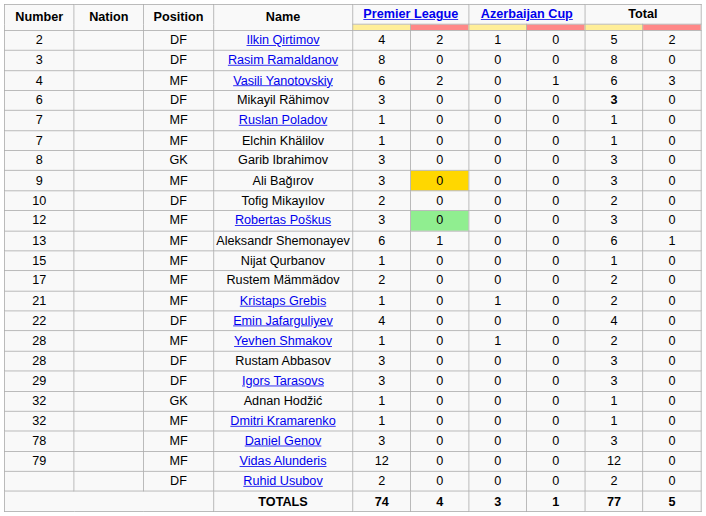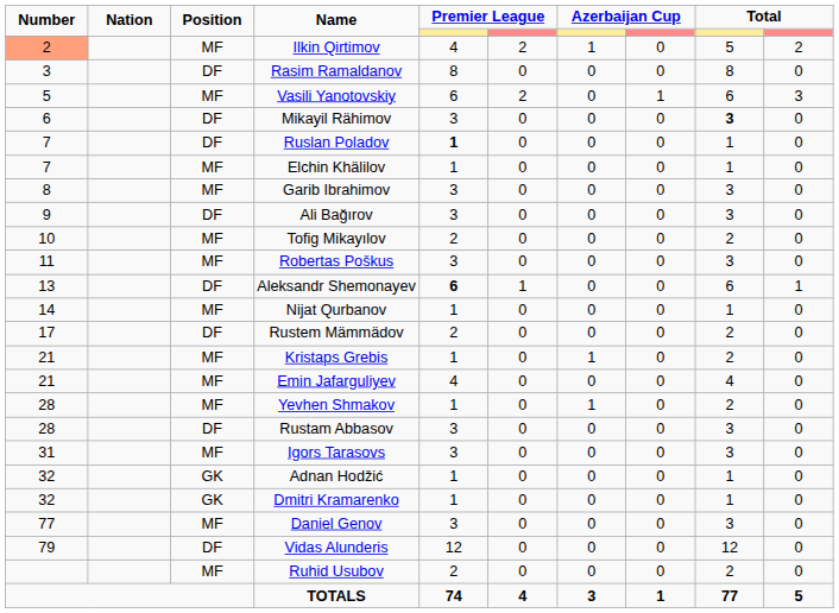 <table class="wikitable" style="font-size: 100%; text-align: center;">
 <tr>
 <td rowspan="2" width="10%" align="center"><strong>Number</strong></td>
 <td rowspan="2" width="10%" align="center"><strong>Nation</strong></td>
 <td rowspan="2" width="10%" align="center"><strong>Position</strong></td>
 <td rowspan="2" width="20%" align="center"><strong>Name</strong></td>
 <td colspan="2" align="center"><strong><a href='#'>Premier League</a></strong></td>
 <td colspan="2" align="center"><strong><a href='#'>Azerbaijan Cup</a></strong></td>
 <td colspan="2" align="center"><strong>Total</strong></td>
 </tr>
 <tr>
 <th width=60 style="background: #FFEE99"></th>
 <th width=60 style="background: #FF8888"></th>
 <th width=60 style="background: #FFEE99"></th>
 <th width=60 style="background: #FF8888"></th>
 <th width=60 style="background: #FFEE99"></th>
 <th width=60 style="background: #FF8888"></th>
 </tr>
 <tr>
-<td>2</td>
+<td style="background: lightsalmon;">2</td>
 <td></td>
-<td>DF</td>
+<td>MF</td>
 <td><a href='#'>Ilkin Qirtimov</a></td>
 <td>4</td>
 <td>2</td>
 <td>1</td>
 <td>0</td>
 <td>5</td>
 <td>2</td>
 </tr>
 <tr>
 <td>3</td>
 <td></td>
 <td>DF</td>
 <td><a href='#'>Rasim Ramaldanov</a></td>
 <td>8</td>
 <td>0</td>
 <td>0</td>
 <td>0</td>
 <td>8</td>
 <td>0</td>
 </tr>
 <tr>
-<td>4</td>
+<td>5</td>
 <td></td>
 <td>MF</td>
 <td><a href='#'>Vasili Yanotovskiy</a></td>
 <td>6</td>
 <td>2</td>
 <td>0</td>
 <td>1</td>
 <td>6</td>
 <td>3</td>
 </tr>
 <tr>
 <td>6</td>
 <td></td>
 <td>DF</td>
 <td>Mikayil Rähimov</td>
 <td>3</td>
 <td>0</td>
 <td>0</td>
 <td>0</td>
 <td><strong>3</strong></td>
 <td>0</td>
 </tr>
 <tr>
 <td>7</td>
 <td></td>
-<td>MF</td>
+<td>DF</td>
 <td><a href='#'>Ruslan Poladov</a></td>
-<td>1</td>
+<td><strong>1</strong></td>
 <td>0</td>
 <td>0</td>
 <td>0</td>
 <td>1</td>
 <td>0</td>
 </tr>
 <tr>
 <td>7</td>
 <td></td>
 <td>MF</td>
 <td>Elchin Khälilov</td>
 <td>1</td>
 <td>0</td>
 <td>0</td>
 <td>0</td>
 <td>1</td>
 <td>0</td>
 </tr>
 <tr>
 <td>8</td>
 <td></td>
-<td>GK</td>
+<td>MF</td>
 <td>Garib Ibrahimov</td>
 <td>3</td>
 <td>0</td>
 <td>0</td>
 <td>0</td>
 <td>3</td>
 <td>0</td>
 </tr>
 <tr>
 <td>9</td>
 <td></td>
-<td>MF</td>
+<td>DF</td>
 <td>Ali Bağırov</td>
 <td>3</td>
-<td style="background: gold;">0</td>
+<td>0</td>
 <td>0</td>
 <td>0</td>
 <td>3</td>
 <td>0</td>
 </tr>
 <tr>
 <td>10</td>
 <td></td>
-<td>DF</td>
+<td>MF</td>
 <td>Tofig Mikayılov</td>
 <td>2</td>
 <td>0</td>
 <td>0</td>
 <td>0</td>
 <td>2</td>
 <td>0</td>
 </tr>
 <tr>
-<td>12</td>
+<td>11</td>
 <td></td>
 <td>MF</td>
 <td><a href='#'>Robertas Poškus</a></td>
 <td>3</td>
-<td style="background: lightgreen;">0</td>
+<td>0</td>
 <td>0</td>
 <td>0</td>
 <td>3</td>
 <td>0</td>
 </tr>
 <tr>
 <td>13</td>
 <td></td>
-<td>MF</td>
+<td>DF</td>
 <td>Aleksandr Shemonayev</td>
-<td>6</td>
+<td><strong>6</strong></td>
 <td>1</td>
 <td>0</td>
 <td>0</td>
 <td>6</td>
 <td>1</td>
 </tr>
 <tr>
-<td>15</td>
+<td>14</td>
 <td></td>
 <td>MF</td>
 <td>Nijat Qurbanov</td>
 <td>1</td>
 <td>0</td>
 <td>0</td>
 <td>0</td>
 <td>1</td>
 <td>0</td>
 </tr>
 <tr>
 <td>17</td>
 <td></td>
-<td>MF</td>
+<td>DF</td>
 <td>Rustem Mämmädov</td>
 <td>2</td>
 <td>0</td>
 <td>0</td>
 <td>0</td>
 <td>2</td>
 <td>0</td>
 </tr>
 <tr>
 <td>21</td>
 <td></td>
 <td>MF</td>
 <td><a href='#'>Kristaps Grebis</a></td>
 <td>1</td>
 <td>0</td>
 <td>1</td>
 <td>0</td>
 <td>2</td>
 <td>0</td>
 </tr>
 <tr>
-<td>22</td>
+<td>21</td>
 <td></td>
-<td>DF</td>
+<td>MF</td>
 <td><a href='#'>Emin Jafarguliyev</a></td>
 <td>4</td>
 <td>0</td>
 <td>0</td>
 <td>0</td>
 <td>4</td>
 <td>0</td>
 </tr>
 <tr>
 <td>28</td>
 <td></td>
 <td>MF</td>
 <td><a href='#'>Yevhen Shmakov</a></td>
 <td>1</td>
 <td>0</td>
 <td>1</td>
 <td>0</td>
 <td>2</td>
 <td>0</td>
 </tr>
 <tr>
 <td>28</td>
 <td></td>
 <td>DF</td>
 <td>Rustam Abbasov</td>
 <td>3</td>
 <td>0</td>
 <td>0</td>
 <td>0</td>
 <td>3</td>
 <td>0</td>
 </tr>
 <tr>
-<td>29</td>
+<td>31</td>
 <td></td>
-<td>DF</td>
+<td>MF</td>
 <td><a href='#'>Igors Tarasovs</a></td>
 <td>3</td>
 <td>0</td>
 <td>0</td>
 <td>0</td>
 <td>3</td>
 <td>0</td>
 </tr>
 <tr>
 <td>32</td>
 <td></td>
 <td>GK</td>
 <td>Adnan Hodžić</td>
 <td>1</td>
 <td>0</td>
 <td>0</td>
 <td>0</td>
 <td>1</td>
 <td>0</td>
 </tr>
 <tr>
 <td>32</td>
 <td></td>
-<td>MF</td>
+<td>GK</td>
 <td><a href='#'>Dmitri Kramarenko</a></td>
 <td>1</td>
 <td>0</td>
 <td>0</td>
 <td>0</td>
 <td>1</td>
 <td>0</td>
 </tr>
 <tr>
-<td>78</td>
+<td>77</td>
 <td></td>
 <td>MF</td>
 <td><a href='#'>Daniel Genov</a></td>
 <td>3</td>
 <td>0</td>
 <td>0</td>
 <td>0</td>
 <td>3</td>
 <td>0</td>
 </tr>
 <tr>
 <td>79</td>
 <td></td>
-<td>MF</td>
+<td>DF</td>
 <td><a href='#'>Vidas Alunderis</a></td>
 <td>12</td>
 <td>0</td>
 <td>0</td>
 <td>0</td>
 <td>12</td>
 <td>0</td>
 </tr>
 <tr>
 <td></td>
 <td></td>
-<td>DF</td>
+<td>MF</td>
 <td><a href='#'>Ruhid Usubov</a></td>
 <td>2</td>
 <td>0</td>
 <td>0</td>
 <td>0</td>
 <td>2</td>
 <td>0</td>
 </tr>
 <tr>
 <td colspan="3"></td>
 <td><strong>TOTALS</strong></td>
 <td><strong>74</strong></td>
 <td><strong>4</strong></td>
 <td><strong>3</strong></td>
 <td><strong>1</strong></td>
 <td><strong>77</strong></td>
 <td><strong>5</strong></td>
 </tr>
 </table>
